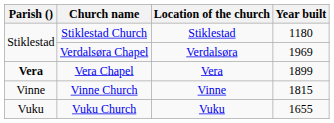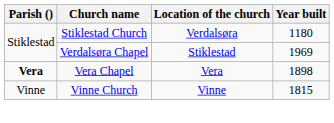 <table class="wikitable" style="text-align:center">
 <tr>
 <th>Parish ()</th>
 <th>Church name</th>
 <th>Location of the church</th>
 <th>Year built</th>
 </tr>
 <tr>
 <td rowspan="2">Stiklestad</td>
 <td><a href='#'>Stiklestad Church</a></td>
-<td><a href='#'>Stiklestad</a></td>
+<td><a href='#'>Verdalsøra</a></td>
 <td>1180</td>
 </tr>
 <tr>
 <td><a href='#'>Verdalsøra Chapel</a></td>
-<td><a href='#'>Verdalsøra</a></td>
+<td><a href='#'>Stiklestad</a></td>
 <td>1969</td>
 </tr>
 <tr>
 <td><strong>Vera</strong></td>
 <td><a href='#'>Vera Chapel</a></td>
 <td><a href='#'>Vera</a></td>
-<td>1899</td>
+<td>1898</td>
 </tr>
 <tr>
 <td>Vinne</td>
 <td><a href='#'>Vinne Church</a></td>
 <td><a href='#'>Vinne</a></td>
 <td>1815</td>
 </tr>
-<tr>
-<td>Vuku</td>
-<td><a href='#'>Vuku Church</a></td>
-<td><a href='#'>Vuku</a></td>
-<td>1655</td>
-</tr>
 </table>
